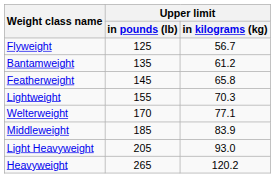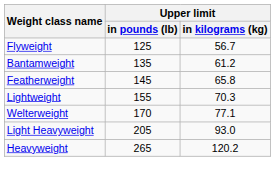 <table class="wikitable" style="font-size:95%;">
 <tr>
 <th rowspan="2">Weight class name</th>
 <th colspan="2">Upper limit</th>
 </tr>
 <tr>
 <th>in <a href='#'>pounds</a> (lb)</th>
 <th>in <a href='#'>kilograms</a> (kg)</th>
 </tr>
 <tr align="center">
 <td align="left"><a href='#'>Flyweight</a></td>
 <td>125</td>
 <td>56.7</td>
 </tr>
 <tr align="center">
 <td align="left"><a href='#'>Bantamweight</a></td>
 <td>135</td>
 <td>61.2</td>
 </tr>
 <tr align="center">
 <td align="left"><a href='#'>Featherweight</a></td>
 <td>145</td>
 <td>65.8</td>
 </tr>
 <tr align="center">
 <td align="left"><a href='#'>Lightweight</a></td>
 <td>155</td>
 <td>70.3</td>
 </tr>
 <tr align="center">
 <td align="left"><a href='#'>Welterweight</a></td>
 <td>170</td>
 <td>77.1</td>
 </tr>
 <tr align="center">
-<td align="left"><a href='#'>Middleweight</a></td>
-<td>185</td>
-<td>83.9</td>
-</tr>
-<tr align="center">
 <td align="left"><a href='#'>Light Heavyweight</a></td>
 <td>205</td>
 <td>93.0</td>
 </tr>
 <tr align="center">
 <td align="left"><a href='#'>Heavyweight</a></td>
 <td>265</td>
 <td>120.2</td>
 </tr>
 </table>
